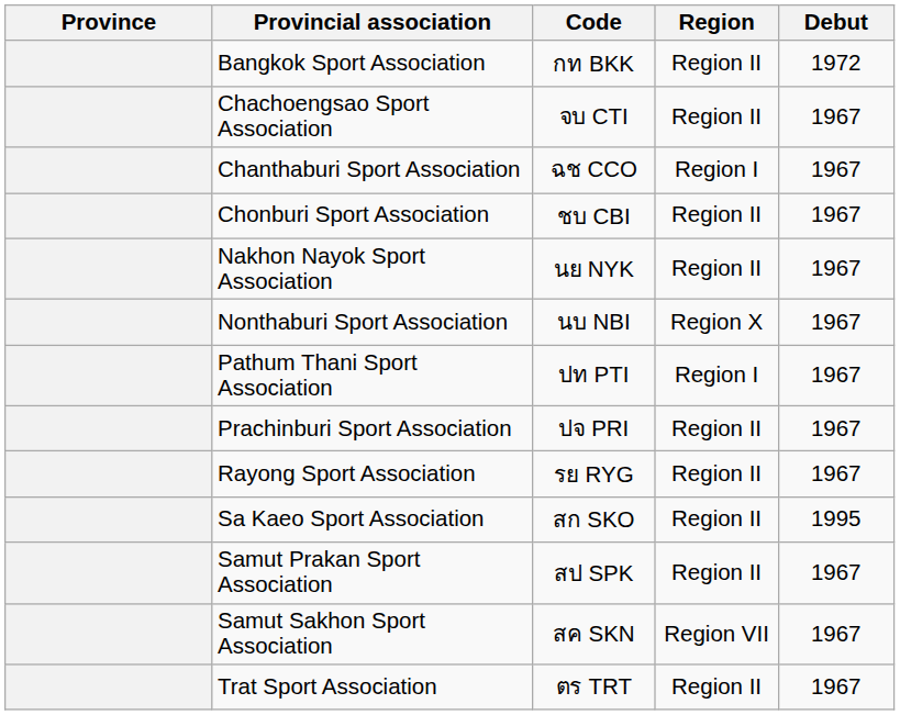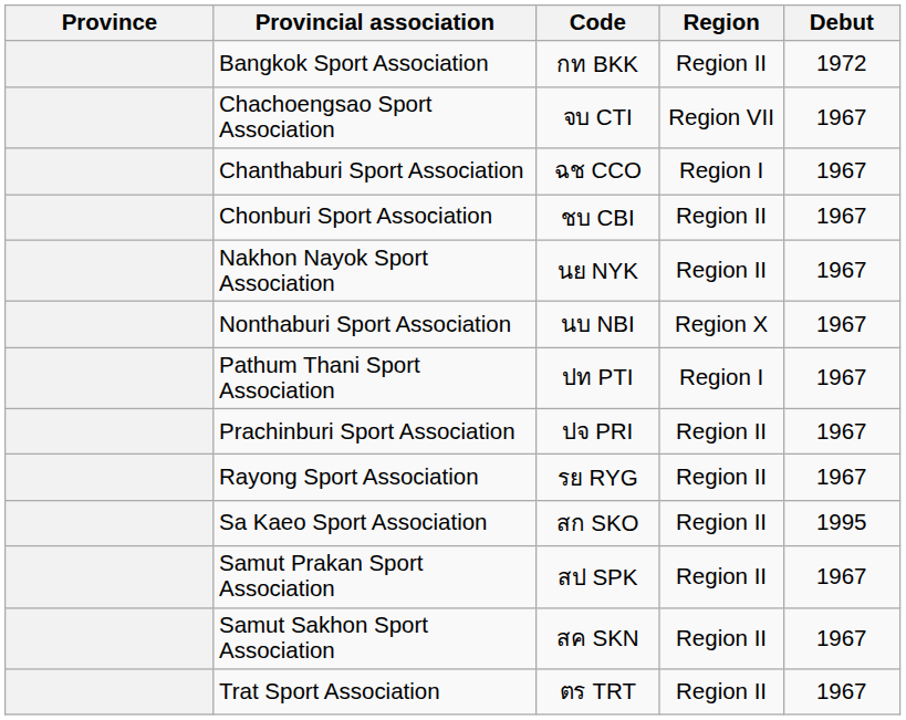 <table class="wikitable sortable">
 <tr>
 <th style="width:140px;">Province</th>
 <th style="width:220px;">Provincial association</th>
 <th style="width:80px;">Code</th>
 <th style="width:80px;">Region</th>
 <th style="width:75px;">Debut</th>
 </tr>
 <tr>
 <th style="text-align: left;"></th>
 <td>Bangkok Sport Association</td>
 <td align=center>กท BKK</td>
 <td align=center>Region II</td>
 <td align=center>1972</td>
 </tr>
 <tr>
 <th style="text-align: left;"></th>
 <td>Chachoengsao Sport Association</td>
 <td align=center>จบ CTI</td>
-<td align=center>Region II</td>
+<td align=center>Region VII</td>
 <td align=center>1967</td>
 </tr>
 <tr>
 <th style="text-align: left;"></th>
 <td>Chanthaburi Sport Association</td>
 <td align=center>ฉช CCO</td>
 <td align=center>Region I</td>
 <td align=center>1967</td>
 </tr>
 <tr>
 <th style="text-align: left;"></th>
 <td>Chonburi Sport Association</td>
 <td align=center>ชบ CBI</td>
 <td align=center>Region II</td>
 <td align=center>1967</td>
 </tr>
 <tr>
 <th style="text-align: left;"></th>
 <td>Nakhon Nayok Sport Association</td>
 <td align=center>นย NYK</td>
 <td align=center>Region II</td>
 <td align=center>1967</td>
 </tr>
 <tr>
 <th style="text-align: left;"></th>
 <td>Nonthaburi Sport Association</td>
 <td align=center>นบ NBI</td>
 <td align=center>Region X</td>
 <td align=center>1967</td>
 </tr>
 <tr>
 <th style="text-align: left;"></th>
 <td>Pathum Thani Sport Association</td>
 <td align=center>ปท PTI</td>
 <td align=center>Region I</td>
 <td align=center>1967</td>
 </tr>
 <tr>
 <th style="text-align: left;"></th>
 <td>Prachinburi Sport Association</td>
 <td align=center>ปจ PRI</td>
 <td align=center>Region II</td>
 <td align=center>1967</td>
 </tr>
 <tr>
 <th style="text-align: left;"></th>
 <td>Rayong Sport Association</td>
 <td align=center>รย RYG</td>
 <td align=center>Region II</td>
 <td align=center>1967</td>
 </tr>
 <tr>
 <th style="text-align: left;"></th>
 <td>Sa Kaeo Sport Association</td>
 <td align=center>สก SKO</td>
 <td align=center>Region II</td>
 <td align=center>1995</td>
 </tr>
 <tr>
 <th style="text-align: left;"></th>
 <td>Samut Prakan Sport Association</td>
 <td align=center>สป SPK</td>
 <td align=center>Region II</td>
 <td align=center>1967</td>
 </tr>
 <tr>
 <th style="text-align: left;"></th>
 <td>Samut Sakhon Sport Association</td>
 <td align=center>สค SKN</td>
-<td align=center>Region VII</td>
+<td align=center>Region II</td>
 <td align=center>1967</td>
 </tr>
 <tr>
 <th style="text-align: left;"></th>
 <td>Trat Sport Association</td>
 <td align=center>ตร TRT</td>
 <td align=center>Region II</td>
 <td align=center>1967</td>
 </tr>
 </table>
